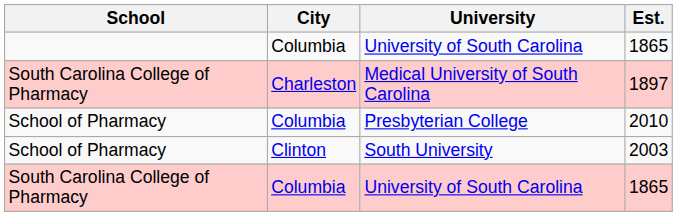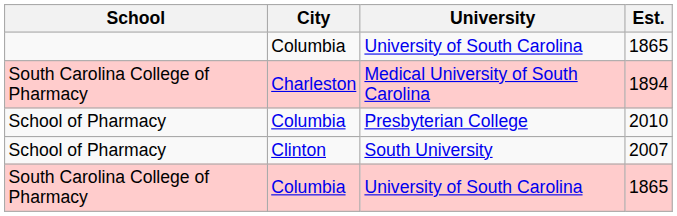 <table class="wikitable sortable">
 <tr>
 <th scope="col">School</th>
 <th scope="col">City</th>
 <th scope="col">University</th>
 <th scope="col">Est.</th>
 </tr>
 <tr>
 <td></td>
 <td>Columbia</td>
 <td><a href='#'>University of South Carolina</a></td>
 <td>1865</td>
 </tr>
 <tr>
 <td bgcolor="#FFCCCC">South Carolina College of Pharmacy</td>
 <td bgcolor="#FFCCCC"><a href='#'>Charleston</a></td>
 <td bgcolor="#FFCCCC"><a href='#'>Medical University of South Carolina</a></td>
-<td bgcolor="#FFCCCC">1897</td>
+<td bgcolor="#FFCCCC">1894</td>
 </tr>
 <tr>
 <td>School of Pharmacy</td>
 <td><a href='#'>Columbia</a></td>
 <td><a href='#'>Presbyterian College</a></td>
 <td>2010</td>
 </tr>
 <tr>
 <td>School of Pharmacy</td>
 <td><a href='#'>Clinton</a></td>
 <td><a href='#'>South University</a></td>
-<td>2003</td>
+<td>2007</td>
 </tr>
 <tr>
 <td bgcolor="#FFCCCC">South Carolina College of Pharmacy</td>
 <td bgcolor="#FFCCCC"><a href='#'>Columbia</a></td>
 <td bgcolor="#FFCCCC"><a href='#'>University of South Carolina</a></td>
 <td bgcolor="#FFCCCC">1865</td>
 </tr>
 </table>
